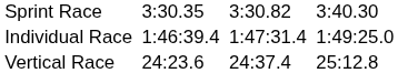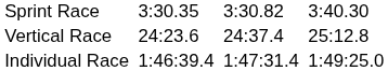 <table>
 <tr>
 <td>Sprint Race</td>
 <td></td>
 <td>3:30.35</td>
 <td></td>
 <td>3:30.82</td>
 <td></td>
 <td>3:40.30</td>
 </tr>
 <tr>
+<td>Vertical Race</td>
+<td></td>
+<td>24:23.6</td>
+<td></td>
+<td>24:37.4</td>
+<td></td>
+<td>25:12.8</td>
+</tr>
+<tr>
 <td>Individual Race</td>
 <td></td>
 <td>1:46:39.4</td>
 <td></td>
 <td>1:47:31.4</td>
 <td></td>
 <td>1:49:25.0</td>
 </tr>
-<tr>
-<td>Vertical Race</td>
-<td></td>
-<td>24:23.6</td>
-<td></td>
-<td>24:37.4</td>
-<td></td>
-<td>25:12.8</td>
-</tr>
 </table>
